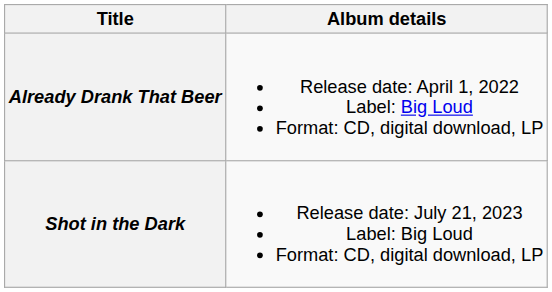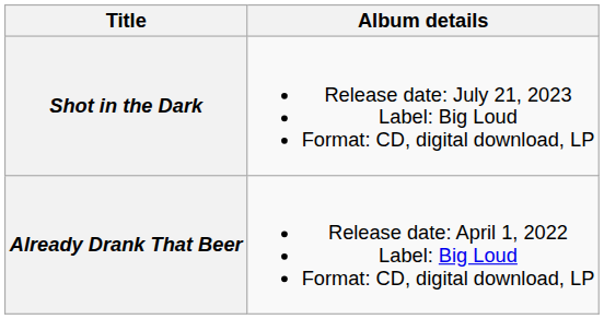 <table class="wikitable plainrowheaders" style="text-align:center;">
 <tr>
 <th scope="col">Title</th>
 <th scope="col">Album details</th>
 </tr>
 <tr>
+<th scope="row"><em>Shot in the Dark</em></th>
+<td><br><ul><li>Release date: July 21, 2023</li><li>Label: Big Loud</li><li>Format: CD, digital download, LP</li></ul></td>
+</tr>
+<tr>
 <th scope="row"><em>Already Drank That Beer</em></th>
 <td><br><ul><li>Release date: April 1, 2022</li><li>Label: <a href='#'>Big Loud</a></li><li>Format: CD, digital download, LP</li></ul></td>
 </tr>
-<tr>
-<th scope="row"><em>Shot in the Dark</em></th>
-<td><br><ul><li>Release date: July 21, 2023</li><li>Label: Big Loud</li><li>Format: CD, digital download, LP</li></ul></td>
-</tr>
 </table>
